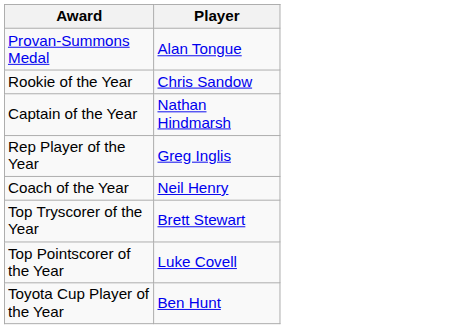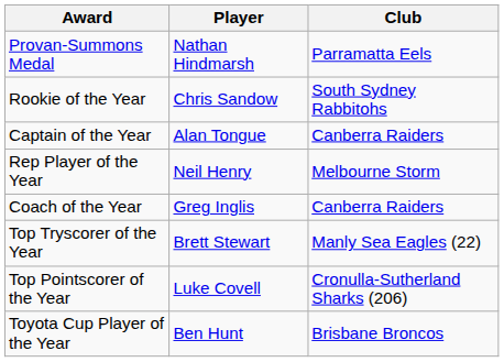 <table class="wikitable">
 <tr>
 <th width=150>Award</th>
 <th width=125 abbr="Player">Player</th>
+<th width=175 abbr="Club">Club</th>
 </tr>
 <tr>
 <td><a href='#'>Provan-Summons Medal</a></td>
-<td><a href='#'>Alan Tongue</a></td>
+<td><a href='#'>Nathan Hindmarsh</a></td>
+<td><a href='#'>Parramatta Eels</a></td>
 </tr>
 <tr>
 <td>Rookie of the Year</td>
 <td><a href='#'>Chris Sandow</a></td>
+<td><a href='#'>South Sydney Rabbitohs</a></td>
 </tr>
 <tr>
 <td>Captain of the Year</td>
-<td><a href='#'>Nathan Hindmarsh</a></td>
+<td><a href='#'>Alan Tongue</a></td>
+<td><a href='#'>Canberra Raiders</a></td>
 </tr>
 <tr>
 <td>Rep Player of the Year</td>
-<td><a href='#'>Greg Inglis</a></td>
+<td><a href='#'>Neil Henry</a></td>
+<td><a href='#'>Melbourne Storm</a></td>
 </tr>
 <tr>
 <td>Coach of the Year</td>
-<td><a href='#'>Neil Henry</a></td>
+<td><a href='#'>Greg Inglis</a></td>
+<td><a href='#'>Canberra Raiders</a></td>
 </tr>
 <tr>
 <td>Top Tryscorer of the Year</td>
 <td><a href='#'>Brett Stewart</a></td>
+<td><a href='#'>Manly Sea Eagles</a> (22)</td>
 </tr>
 <tr>
 <td>Top Pointscorer of the Year</td>
 <td><a href='#'>Luke Covell</a></td>
+<td><a href='#'>Cronulla-Sutherland Sharks</a> (206)</td>
 </tr>
 <tr>
 <td>Toyota Cup Player of the Year</td>
 <td><a href='#'>Ben Hunt</a></td>
+<td><a href='#'>Brisbane Broncos</a></td>
 </tr>
 </table>
